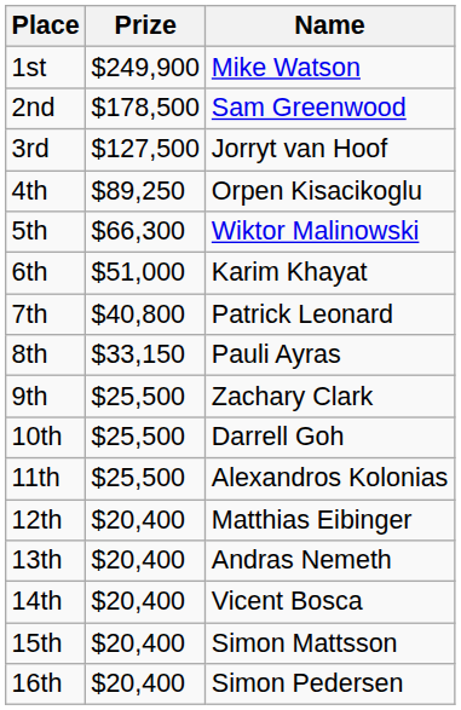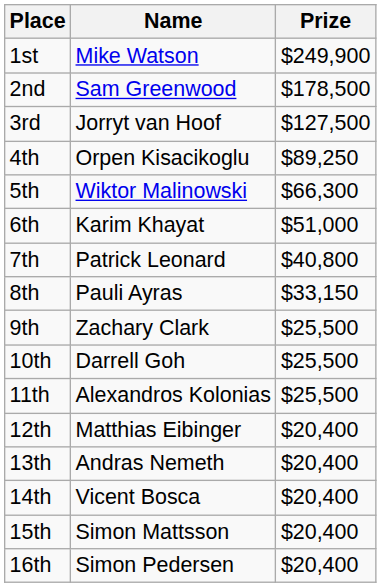 <table class="wikitable">
 <tr>
 <th>Place</th>
+<th>Name</th>
 <th>Prize</th>
-<th>Name</th>
 </tr>
 <tr>
 <td>1st</td>
+<td> <a href='#'>Mike Watson</a></td>
 <td>$249,900</td>
-<td> <a href='#'>Mike Watson</a></td>
 </tr>
 <tr>
 <td>2nd</td>
+<td> <a href='#'>Sam Greenwood</a></td>
 <td>$178,500</td>
-<td> <a href='#'>Sam Greenwood</a></td>
 </tr>
 <tr>
 <td>3rd</td>
+<td> Jorryt van Hoof</td>
 <td>$127,500</td>
-<td> Jorryt van Hoof</td>
 </tr>
 <tr>
 <td>4th</td>
+<td> Orpen Kisacikoglu</td>
 <td>$89,250</td>
-<td> Orpen Kisacikoglu</td>
 </tr>
 <tr>
 <td>5th</td>
+<td> <a href='#'>Wiktor Malinowski</a></td>
 <td>$66,300</td>
-<td> <a href='#'>Wiktor Malinowski</a></td>
 </tr>
 <tr>
 <td>6th</td>
+<td> Karim Khayat</td>
 <td>$51,000</td>
-<td> Karim Khayat</td>
 </tr>
 <tr>
 <td>7th</td>
+<td> Patrick Leonard</td>
 <td>$40,800</td>
-<td> Patrick Leonard</td>
 </tr>
 <tr>
 <td>8th</td>
+<td> Pauli Ayras</td>
 <td>$33,150</td>
-<td> Pauli Ayras</td>
 </tr>
 <tr>
 <td>9th</td>
+<td> Zachary Clark</td>
 <td>$25,500</td>
-<td> Zachary Clark</td>
 </tr>
 <tr>
 <td>10th</td>
+<td> Darrell Goh</td>
 <td>$25,500</td>
-<td> Darrell Goh</td>
 </tr>
 <tr>
 <td>11th</td>
+<td> Alexandros Kolonias</td>
 <td>$25,500</td>
-<td> Alexandros Kolonias</td>
 </tr>
 <tr>
 <td>12th</td>
+<td> Matthias Eibinger</td>
 <td>$20,400</td>
-<td> Matthias Eibinger</td>
 </tr>
 <tr>
 <td>13th</td>
+<td> Andras Nemeth</td>
 <td>$20,400</td>
-<td> Andras Nemeth</td>
 </tr>
 <tr>
 <td>14th</td>
+<td> Vicent Bosca</td>
 <td>$20,400</td>
-<td> Vicent Bosca</td>
 </tr>
 <tr>
 <td>15th</td>
+<td> Simon Mattsson</td>
 <td>$20,400</td>
-<td> Simon Mattsson</td>
 </tr>
 <tr>
 <td>16th</td>
+<td> Simon Pedersen</td>
 <td>$20,400</td>
-<td> Simon Pedersen</td>
 </tr>
 </table>
